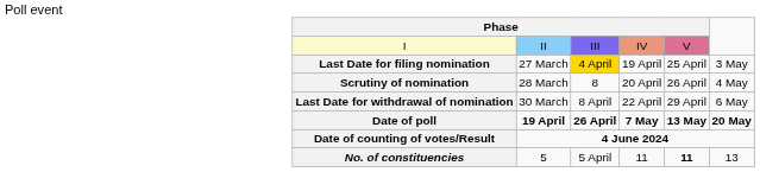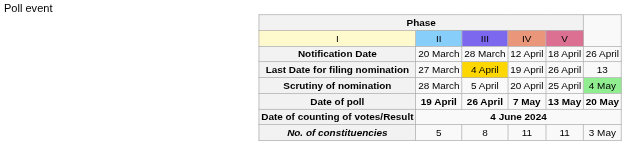 <table class="wikitable"style="text-align:center;margin:auto;font-size:90%;>
 <tr>
 <th rowspan=2>Poll event</th>
 <th colspan="5">Phase</th>
 </tr>
 <tr>
 <td bgcolor=#FFFACD>I</td>
 <td bgcolor=#87CEFA>II</td>
 <td bgcolor=#7B68EE>III</td>
 <td bgcolor=#E9967A>IV</td>
 <td bgcolor=#DB7093>V</td>
 </tr>
 <tr>
+<th>Notification Date</th>
+<td>20 March</td>
+<td>28 March</td>
+<td>12 April</td>
+<td>18 April</td>
+<td>26 April</td>
+</tr>
+<tr>
 <th>Last Date for filing nomination</th>
 <td>27 March</td>
 <td style="background: gold;">4 April</td>
 <td>19 April</td>
-<td>25 April</td>
-<td>3 May</td>
+<td>26 April</td>
+<td>13</td>
 </tr>
 <tr>
 <th>Scrutiny of nomination</th>
 <td>28 March</td>
-<td>8</td>
+<td>5 April</td>
 <td>20 April</td>
-<td>26 April</td>
-<td>4 May</td>
-</tr>
-<tr>
-<th>Last Date for withdrawal of nomination</th>
-<td>30 March</td>
-<td>8 April</td>
-<td>22 April</td>
-<td>29 April</td>
-<td>6 May</td>
+<td>25 April</td>
+<td style="background: lightgreen;">4 May</td>
 </tr>
 <tr>
 <th>Date of poll</th>
 <td><strong>19 April</strong></td>
 <td><strong>26 April</strong></td>
 <td><strong>7 May</strong></td>
 <td><strong>13 May</strong></td>
 <td><strong>20 May</strong></td>
 </tr>
 <tr>
 <th>Date of counting of votes/Result</th>
 <td colspan="5"><strong>4 June 2024</strong></td>
 </tr>
 <tr>
 <th><strong><em>No. of constituencies</em></strong></th>
 <td>5</td>
-<td>5 April</td>
+<td>8</td>
 <td>11</td>
-<td><strong>11</strong></td>
-<td>13</td>
+<td>11</td>
+<td>3 May</td>
 </tr>
 </table>
